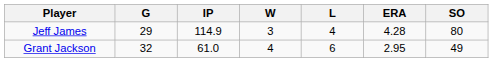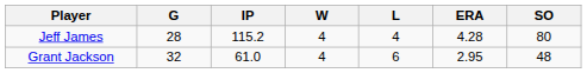 <table class="wikitable sortable">
 <tr>
 <th bgcolor="#DDDDFF" width="16%">Player</th>
 <th bgcolor="#DDDDFF" width="9%">G</th>
 <th bgcolor="#DDDDFF" width="9%">IP</th>
 <th bgcolor="#DDDDFF" width="9%">W</th>
 <th bgcolor="#DDDDFF" width="9%">L</th>
 <th bgcolor="#DDDDFF" width="9%">ERA</th>
 <th bgcolor="#DDDDFF" width="9%">SO</th>
 </tr>
 <tr align="center">
 <td><a href='#'>Jeff James</a></td>
-<td>29</td>
-<td>114.9</td>
-<td>3</td>
+<td>28</td>
+<td>115.2</td>
+<td>4</td>
 <td>4</td>
 <td>4.28</td>
 <td>80</td>
 </tr>
 <tr align=center>
 <td><a href='#'>Grant Jackson</a></td>
 <td>32</td>
 <td>61.0</td>
 <td>4</td>
 <td>6</td>
 <td>2.95</td>
-<td>49</td>
+<td>48</td>
 </tr>
 </table>
